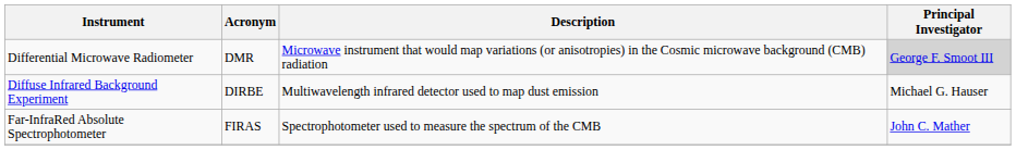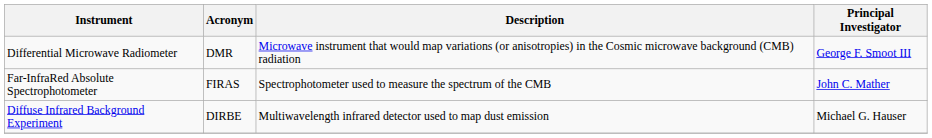 <table class="wikitable">
 <tr>
 <th>Instrument</th>
 <th>Acronym</th>
 <th>Description</th>
 <th>Principal Investigator</th>
 </tr>
 <tr>
 <td>Differential Microwave Radiometer</td>
 <td>DMR</td>
 <td><a href='#'>Microwave</a> instrument that would map variations (or anisotropies) in the Cosmic microwave background (CMB) radiation</td>
-<td style="background: lightgrey;"><a href='#'>George F. Smoot III</a></td>
+<td><a href='#'>George F. Smoot III</a></td>
+</tr>
+<tr>
+<td>Far-InfraRed Absolute Spectrophotometer</td>
+<td>FIRAS</td>
+<td>Spectrophotometer used to measure the spectrum of the CMB</td>
+<td><a href='#'>John C. Mather</a></td>
 </tr>
 <tr>
 <td><a href='#'>Diffuse Infrared Background Experiment</a></td>
 <td>DIRBE</td>
 <td>Multiwavelength infrared detector used to map dust emission</td>
 <td>Michael G. Hauser</td>
 </tr>
 <tr>
-<td>Far-InfraRed Absolute Spectrophotometer</td>
-<td>FIRAS</td>
-<td>Spectrophotometer used to measure the spectrum of the CMB</td>
-<td><a href='#'>John C. Mather</a></td>
-</tr>
-<tr>
 </tr>
 </table>
